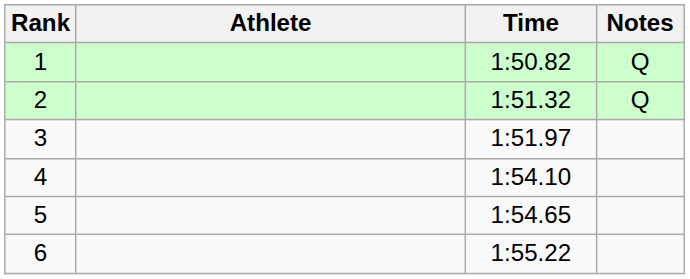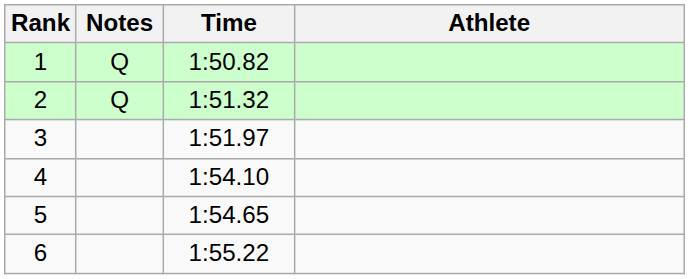 <table class="wikitable" style="text-align:center">
 <tr>
 <th width=40>Rank</th>
+<th width=50>Notes</th>
+<th width=80>Time</th>
 <th width=250>Athlete</th>
-<th width=80>Time</th>
-<th width=50>Notes</th>
 </tr>
 <tr bgcolor=ccffcc>
 <td>1</td>
+<td>Q</td>
+<td>1:50.82</td>
 <td align=left></td>
-<td>1:50.82</td>
-<td>Q</td>
 </tr>
 <tr bgcolor=ccffcc>
 <td>2</td>
+<td>Q</td>
+<td>1:51.32</td>
 <td align=left></td>
-<td>1:51.32</td>
-<td>Q</td>
 </tr>
 <tr>
 <td>3</td>
+<td></td>
+<td>1:51.97</td>
 <td align=left></td>
-<td>1:51.97</td>
-<td></td>
 </tr>
 <tr>
 <td>4</td>
+<td></td>
+<td>1:54.10</td>
 <td align=left></td>
-<td>1:54.10</td>
-<td></td>
 </tr>
 <tr>
 <td>5</td>
+<td></td>
+<td>1:54.65</td>
 <td align=left></td>
-<td>1:54.65</td>
-<td></td>
 </tr>
 <tr>
 <td>6</td>
+<td></td>
+<td>1:55.22</td>
 <td align=left></td>
-<td>1:55.22</td>
-<td></td>
 </tr>
 </table>
